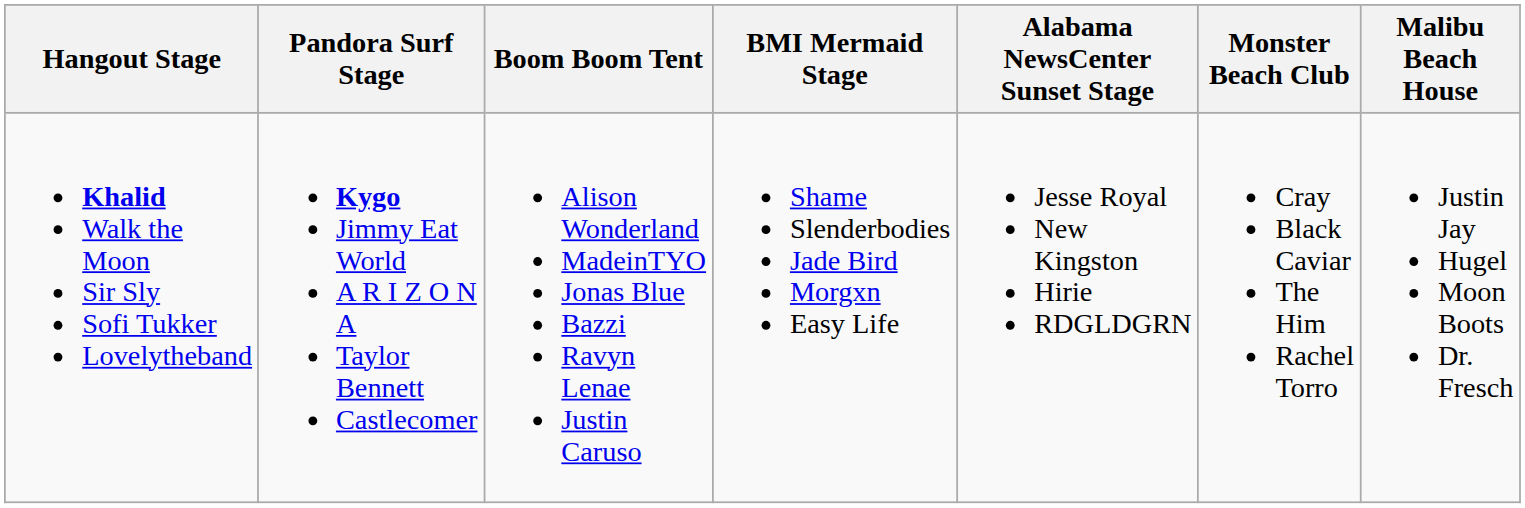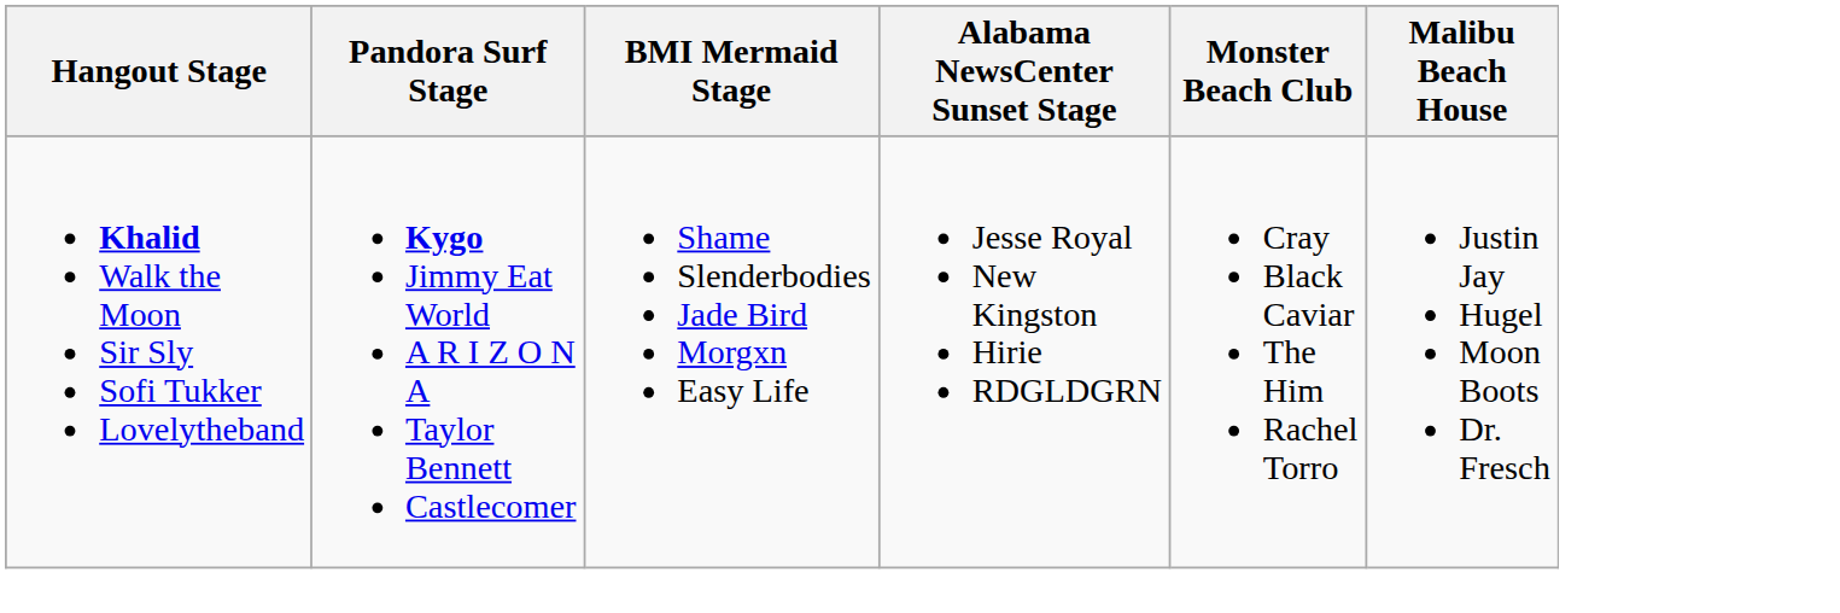 <table class="wikitable">
 <tr>
 <th>Hangout Stage</th>
 <th>Pandora Surf Stage</th>
-<th>Boom Boom Tent</th>
 <th>BMI Mermaid Stage</th>
 <th>Alabama NewsCenter Sunset Stage</th>
 <th>Monster Beach Club</th>
 <th>Malibu Beach House</th>
 </tr>
 <tr valign="top">
 <td><br><ul><li><strong><a href='#'>Khalid</a></strong></li><li><a href='#'>Walk the Moon</a></li><li><a href='#'>Sir Sly</a></li><li><a href='#'>Sofi Tukker</a></li><li><a href='#'>Lovelytheband</a></li></ul></td>
 <td><br><ul><li><strong><a href='#'>Kygo</a></strong></li><li><a href='#'>Jimmy Eat World</a></li><li><a href='#'>A R I Z O N A</a></li><li><a href='#'>Taylor Bennett</a></li><li><a href='#'>Castlecomer</a></li></ul></td>
-<td><br><ul><li><a href='#'>Alison Wonderland</a></li><li><a href='#'>MadeinTYO</a></li><li><a href='#'>Jonas Blue</a></li><li><a href='#'>Bazzi</a></li><li><a href='#'>Ravyn Lenae</a></li><li><a href='#'>Justin Caruso</a></li></ul></td>
 <td><br><ul><li><a href='#'>Shame</a></li><li>Slenderbodies</li><li><a href='#'>Jade Bird</a></li><li><a href='#'>Morgxn</a></li><li>Easy Life</li></ul></td>
 <td><br><ul><li>Jesse Royal</li><li>New Kingston</li><li>Hirie</li><li>RDGLDGRN</li></ul></td>
 <td><br><ul><li>Cray</li><li>Black Caviar</li><li>The Him</li><li>Rachel Torro</li></ul></td>
 <td><br><ul><li>Justin Jay</li><li>Hugel</li><li>Moon Boots</li><li>Dr. Fresch</li></ul></td>
 </tr>
 </table>
